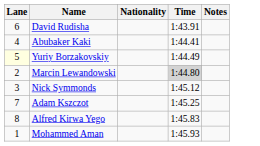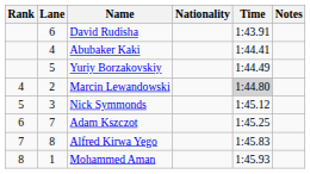 <table class="wikitable sortable" style="text-align:center">
 <tr>
+<th>Rank</th>
 <th>Lane</th>
 <th>Name</th>
 <th>Nationality</th>
 <th>Time</th>
 <th>Notes</th>
 </tr>
 <tr>
+<td></td>
 <td>6</td>
 <td align=left><a href='#'>David Rudisha</a></td>
 <td align=left></td>
 <td>1:43.91</td>
 <td></td>
 </tr>
 <tr>
+<td></td>
 <td>4</td>
 <td align=left><a href='#'>Abubaker Kaki</a></td>
 <td align=left></td>
 <td>1:44.41</td>
 <td></td>
 </tr>
 <tr>
-<td style="background: lightyellow;">5</td>
+<td></td>
+<td>5</td>
 <td align=left><a href='#'>Yuriy Borzakovskiy</a></td>
 <td align=left></td>
 <td>1:44.49</td>
 <td></td>
 </tr>
 <tr>
+<td>4</td>
 <td>2</td>
 <td align=left><a href='#'>Marcin Lewandowski</a></td>
 <td align=left></td>
 <td style="background: lightgrey;">1:44.80</td>
 <td></td>
 </tr>
 <tr>
+<td>5</td>
 <td>3</td>
 <td align=left><a href='#'>Nick Symmonds</a></td>
 <td align=left></td>
 <td>1:45.12</td>
 <td></td>
 </tr>
 <tr>
+<td>6</td>
 <td>7</td>
 <td align=left><a href='#'>Adam Kszczot</a></td>
 <td align=left></td>
 <td>1:45.25</td>
 <td></td>
 </tr>
 <tr>
+<td>7</td>
 <td>8</td>
 <td align=left><a href='#'>Alfred Kirwa Yego</a></td>
 <td align=left></td>
 <td>1:45.83</td>
 <td></td>
 </tr>
 <tr>
+<td>8</td>
 <td>1</td>
 <td align=left><a href='#'>Mohammed Aman</a></td>
 <td align=left></td>
 <td>1:45.93</td>
 <td></td>
 </tr>
 </table>
